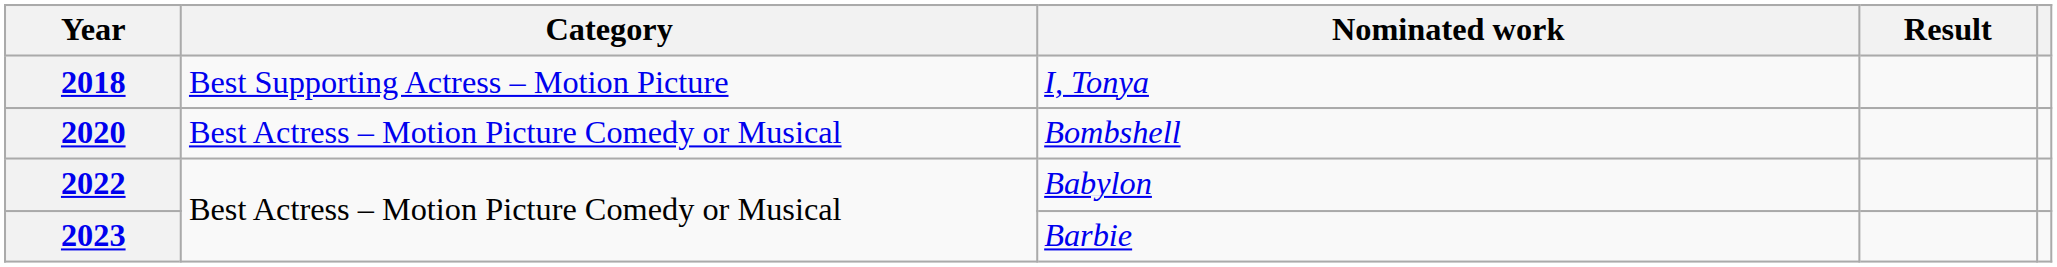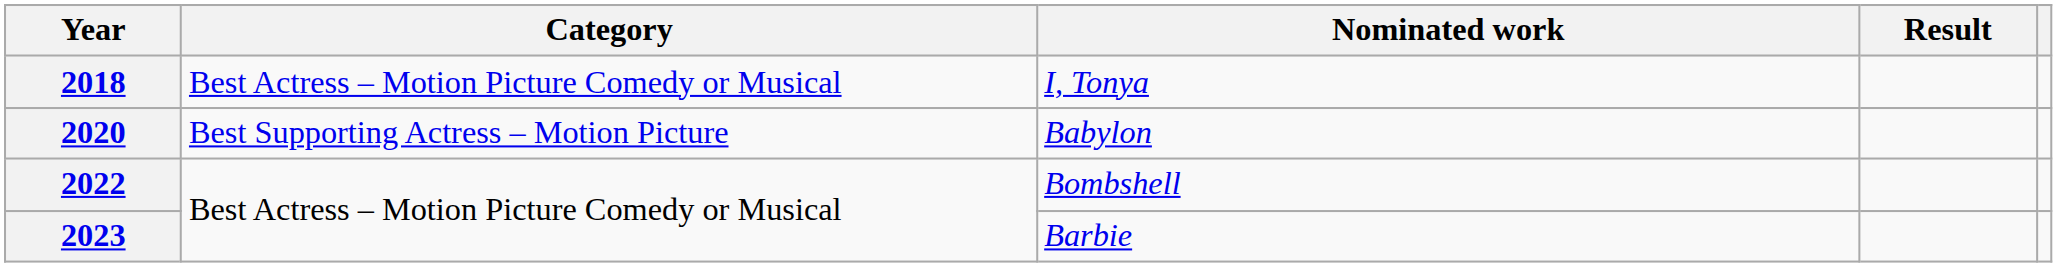 <table class=wikitable>
 <tr>
 <th scope="col" style="width:5em;">Year</th>
 <th scope="col" style="width:26em;">Category</th>
 <th scope="col" style="width:25em;">Nominated work</th>
 <th scope="col" style="width:5em;">Result</th>
 <th scope="col"></th>
 </tr>
 <tr>
 <th scope=row, style="text-align:center;"><a href='#'>2018</a></th>
-<td><a href='#'>Best Supporting Actress – Motion Picture</a></td>
+<td><a href='#'>Best Actress – Motion Picture Comedy or Musical</a></td>
 <td><em><a href='#'>I, Tonya</a></em></td>
 <td></td>
 <td style="text-align:center;"></td>
 </tr>
 <tr>
 <th scope="row"><a href='#'>2020</a></th>
-<td><a href='#'>Best Actress – Motion Picture Comedy or Musical</a></td>
-<td><em><a href='#'>Bombshell</a></em></td>
+<td><a href='#'>Best Supporting Actress – Motion Picture</a></td>
+<td><em><a href='#'>Babylon</a></em></td>
 <td></td>
 <td style="text-align:center;"></td>
 </tr>
 <tr>
 <th scope="row"><a href='#'>2022</a></th>
 <td rowspan="2">Best Actress – Motion Picture Comedy or Musical</td>
-<td><em><a href='#'>Babylon</a></em></td>
+<td><em><a href='#'>Bombshell</a></em></td>
 <td></td>
 <td style="text-align:center;"></td>
 </tr>
 <tr>
 <th><a href='#'>2023</a></th>
 <td><em><a href='#'>Barbie</a></em></td>
 <td></td>
 <td style="text-align:center;"></td>
 </tr>
 </table>
